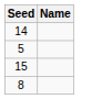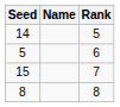 <table class="wikitable" style="text-align:center;">
 <tr>
 <th>Seed</th>
 <th>Name</th>
+<th>Rank</th>
 </tr>
 <tr>
 <td>14</td>
 <td align=left></td>
+<td>5</td>
 </tr>
 <tr>
 <td>5</td>
 <td align=left></td>
+<td>6</td>
 </tr>
 <tr>
 <td>15</td>
 <td align=left></td>
+<td>7</td>
 </tr>
 <tr>
 <td>8</td>
 <td align=left></td>
+<td>8</td>
 </tr>
 </table>
